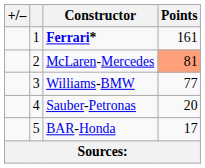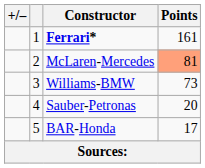 <table class="wikitable" style="font-size: 85%;">
 <tr>
 <th scope="col">+/–</th>
 <th scope="col"></th>
 <th scope="col">Constructor</th>
 <th scope="col">Points</th>
 </tr>
 <tr>
 <td align="left"></td>
 <td align="center">1</td>
 <td> <strong><a href='#'>Ferrari</a>*</strong></td>
 <td align="right">161</td>
 </tr>
 <tr>
 <td align="left"></td>
 <td align="center">2</td>
 <td> <a href='#'>McLaren</a>-<a href='#'>Mercedes</a></td>
 <td align="right" style="background: lightsalmon;">81</td>
 </tr>
 <tr>
 <td align="left"></td>
 <td align="center">3</td>
 <td> <a href='#'>Williams</a>-<a href='#'>BMW</a></td>
-<td align="right">77</td>
+<td align="right">73</td>
 </tr>
 <tr>
 <td align="left"></td>
 <td align="center">4</td>
 <td> <a href='#'>Sauber</a>-<a href='#'>Petronas</a></td>
 <td align="right">20</td>
 </tr>
 <tr>
 <td align="left"></td>
 <td align="center">5</td>
 <td> <a href='#'>BAR</a>-<a href='#'>Honda</a></td>
 <td align="right">17</td>
 </tr>
 <tr>
 <th colspan=4>Sources:</th>
 </tr>
 </table>
